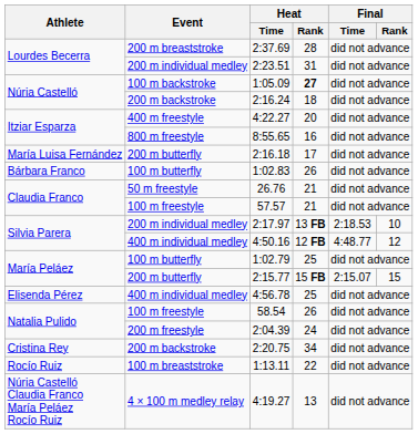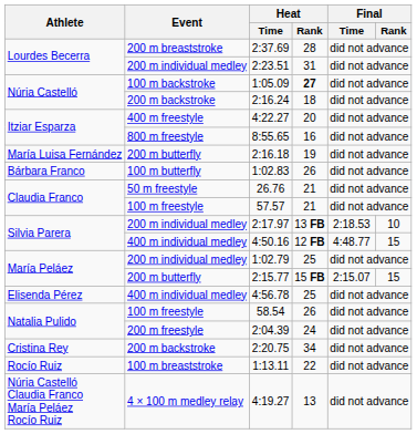 <table class=wikitable style="font-size:90%">
 <tr>
 <th rowspan="2">Athlete</th>
 <th rowspan="2">Event</th>
 <th colspan="2">Heat</th>
 <th colspan="2">Final</th>
 </tr>
 <tr style="font-size:95%">
 <th>Time</th>
 <th>Rank</th>
 <th>Time</th>
 <th>Rank</th>
 </tr>
 <tr align=center>
 <td align=left rowspan=2><a href='#'>Lourdes Becerra</a></td>
 <td align=left><a href='#'>200 m breaststroke</a></td>
 <td>2:37.69</td>
 <td>28</td>
 <td colspan=2>did not advance</td>
 </tr>
 <tr align=center>
 <td align=left><a href='#'>200 m individual medley</a></td>
 <td>2:23.51</td>
 <td>31</td>
 <td colspan=2>did not advance</td>
 </tr>
 <tr align=center>
 <td align=left rowspan=2><a href='#'>Núria Castelló</a></td>
 <td align=left><a href='#'>100 m backstroke</a></td>
 <td>1:05.09</td>
 <td><strong>27</strong></td>
 <td colspan=2>did not advance</td>
 </tr>
 <tr align=center>
 <td align=left><a href='#'>200 m backstroke</a></td>
 <td>2:16.24</td>
 <td>18</td>
 <td colspan=2>did not advance</td>
 </tr>
 <tr align=center>
 <td align=left rowspan=2><a href='#'>Itziar Esparza</a></td>
 <td align=left><a href='#'>400 m freestyle</a></td>
 <td>4:22.27</td>
 <td>20</td>
 <td colspan=2>did not advance</td>
 </tr>
 <tr align=center>
 <td align=left><a href='#'>800 m freestyle</a></td>
 <td>8:55.65</td>
 <td>16</td>
 <td colspan=2>did not advance</td>
 </tr>
 <tr align=center>
 <td align=left><a href='#'>María Luisa Fernández</a></td>
 <td align=left><a href='#'>200 m butterfly</a></td>
 <td>2:16.18</td>
-<td>17</td>
+<td>19</td>
 <td colspan=2>did not advance</td>
 </tr>
 <tr align=center>
 <td align=left><a href='#'>Bárbara Franco</a></td>
 <td align=left><a href='#'>100 m butterfly</a></td>
 <td>1:02.83</td>
 <td>26</td>
 <td colspan=2>did not advance</td>
 </tr>
 <tr align=center>
 <td align=left rowspan=2><a href='#'>Claudia Franco</a></td>
 <td align=left><a href='#'>50 m freestyle</a></td>
 <td>26.76</td>
 <td>21</td>
 <td colspan=2>did not advance</td>
 </tr>
 <tr align=center>
 <td align=left><a href='#'>100 m freestyle</a></td>
 <td>57.57</td>
 <td>21</td>
 <td colspan=2>did not advance</td>
 </tr>
 <tr align=center>
 <td align=left rowspan=2><a href='#'>Silvia Parera</a></td>
 <td align=left><a href='#'>200 m individual medley</a></td>
 <td>2:17.97</td>
 <td>13 <strong>FB</strong></td>
 <td>2:18.53</td>
 <td>10</td>
 </tr>
 <tr align=center>
 <td align=left><a href='#'>400 m individual medley</a></td>
 <td>4:50.16</td>
 <td>12 <strong>FB</strong></td>
 <td>4:48.77</td>
-<td>12</td>
+<td>15</td>
 </tr>
 <tr align=center>
 <td align=left rowspan=2><a href='#'>María Peláez</a></td>
-<td align=left><a href='#'>100 m butterfly</a></td>
+<td align=left><a href='#'>200 m individual medley</a></td>
 <td>1:02.79</td>
 <td>25</td>
 <td colspan=2>did not advance</td>
 </tr>
 <tr align=center>
 <td align=left><a href='#'>200 m butterfly</a></td>
 <td>2:15.77</td>
 <td>15 <strong>FB</strong></td>
 <td>2:15.07</td>
 <td>15</td>
 </tr>
 <tr align=center>
 <td align=left><a href='#'>Elisenda Pérez</a></td>
 <td align=left><a href='#'>400 m individual medley</a></td>
 <td>4:56.78</td>
 <td>25</td>
 <td colspan=2>did not advance</td>
 </tr>
 <tr align=center>
 <td align=left rowspan=2><a href='#'>Natalia Pulido</a></td>
 <td align=left><a href='#'>100 m freestyle</a></td>
 <td>58.54</td>
 <td>26</td>
 <td colspan=2>did not advance</td>
 </tr>
 <tr align=center>
 <td align=left><a href='#'>200 m freestyle</a></td>
 <td>2:04.39</td>
 <td>24</td>
 <td colspan=2>did not advance</td>
 </tr>
 <tr align=center>
 <td align=left><a href='#'>Cristina Rey</a></td>
 <td align=left><a href='#'>200 m backstroke</a></td>
 <td>2:20.75</td>
 <td>34</td>
 <td colspan=2>did not advance</td>
 </tr>
 <tr align=center>
 <td align=left><a href='#'>Rocío Ruiz</a></td>
 <td align=left><a href='#'>100 m breaststroke</a></td>
 <td>1:13.11</td>
 <td>22</td>
 <td colspan=2>did not advance</td>
 </tr>
 <tr align=center>
 <td align=left><a href='#'>Núria Castelló</a><br><a href='#'>Claudia Franco</a><br><a href='#'>María Peláez</a><br><a href='#'>Rocío Ruiz</a></td>
 <td align=left><a href='#'>4 × 100 m medley relay</a></td>
 <td>4:19.27</td>
 <td>13</td>
 <td colspan=2>did not advance</td>
 </tr>
 </table>
